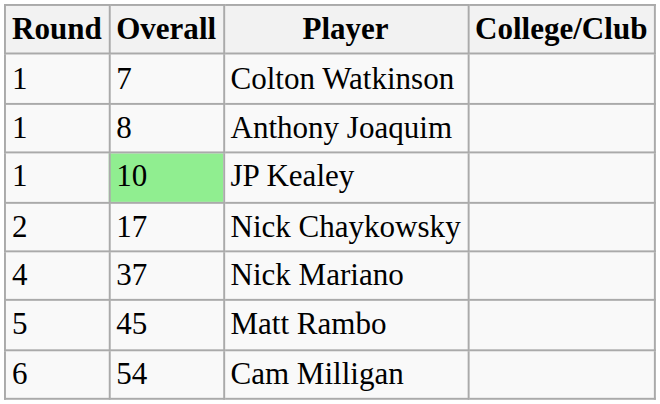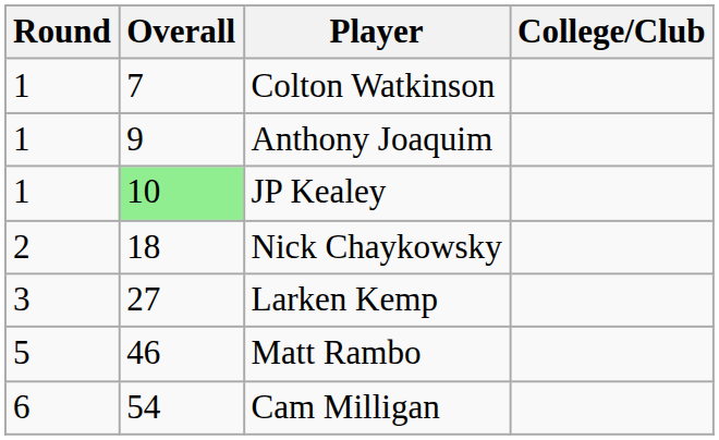 <table class="wikitable">
 <tr>
 <th>Round</th>
 <th>Overall</th>
 <th>Player</th>
 <th>College/Club</th>
 </tr>
 <tr>
 <td>1</td>
 <td>7</td>
 <td>Colton Watkinson</td>
 <td></td>
 </tr>
 <tr>
 <td>1</td>
-<td>8</td>
+<td>9</td>
 <td>Anthony Joaquim</td>
 <td></td>
 </tr>
 <tr>
 <td>1</td>
 <td style="background: lightgreen;">10</td>
 <td>JP Kealey</td>
 <td></td>
 </tr>
 <tr>
 <td>2</td>
-<td>17</td>
+<td>18</td>
 <td>Nick Chaykowsky</td>
 <td></td>
 </tr>
 <tr>
-<td>4</td>
-<td>37</td>
-<td>Nick Mariano</td>
+<td>3</td>
+<td>27</td>
+<td>Larken Kemp</td>
 <td></td>
 </tr>
 <tr>
 <td>5</td>
-<td>45</td>
+<td>46</td>
 <td>Matt Rambo</td>
 <td></td>
 </tr>
 <tr>
 <td>6</td>
 <td>54</td>
 <td>Cam Milligan</td>
 <td></td>
 </tr>
 </table>
